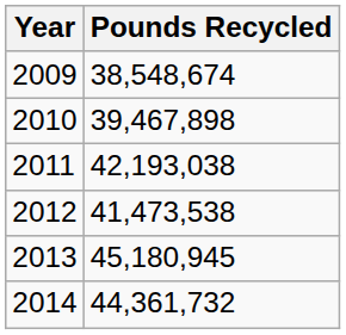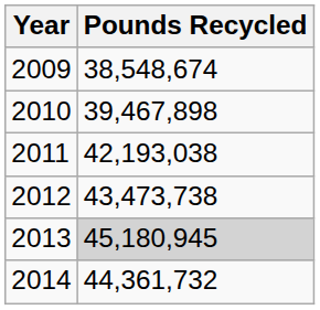 <table class="wikitable">
 <tr>
 <th>Year</th>
 <th>Pounds Recycled</th>
 </tr>
 <tr>
 <td>2009</td>
 <td>38,548,674</td>
 </tr>
 <tr>
 <td>2010</td>
 <td>39,467,898</td>
 </tr>
 <tr>
 <td>2011</td>
 <td>42,193,038</td>
 </tr>
 <tr>
 <td>2012</td>
-<td>41,473,538</td>
+<td>43,473,738</td>
 </tr>
 <tr>
 <td>2013</td>
-<td>45,180,945</td>
+<td style="background: lightgrey;">45,180,945</td>
 </tr>
 <tr>
 <td>2014</td>
 <td>44,361,732</td>
 </tr>
 </table>
